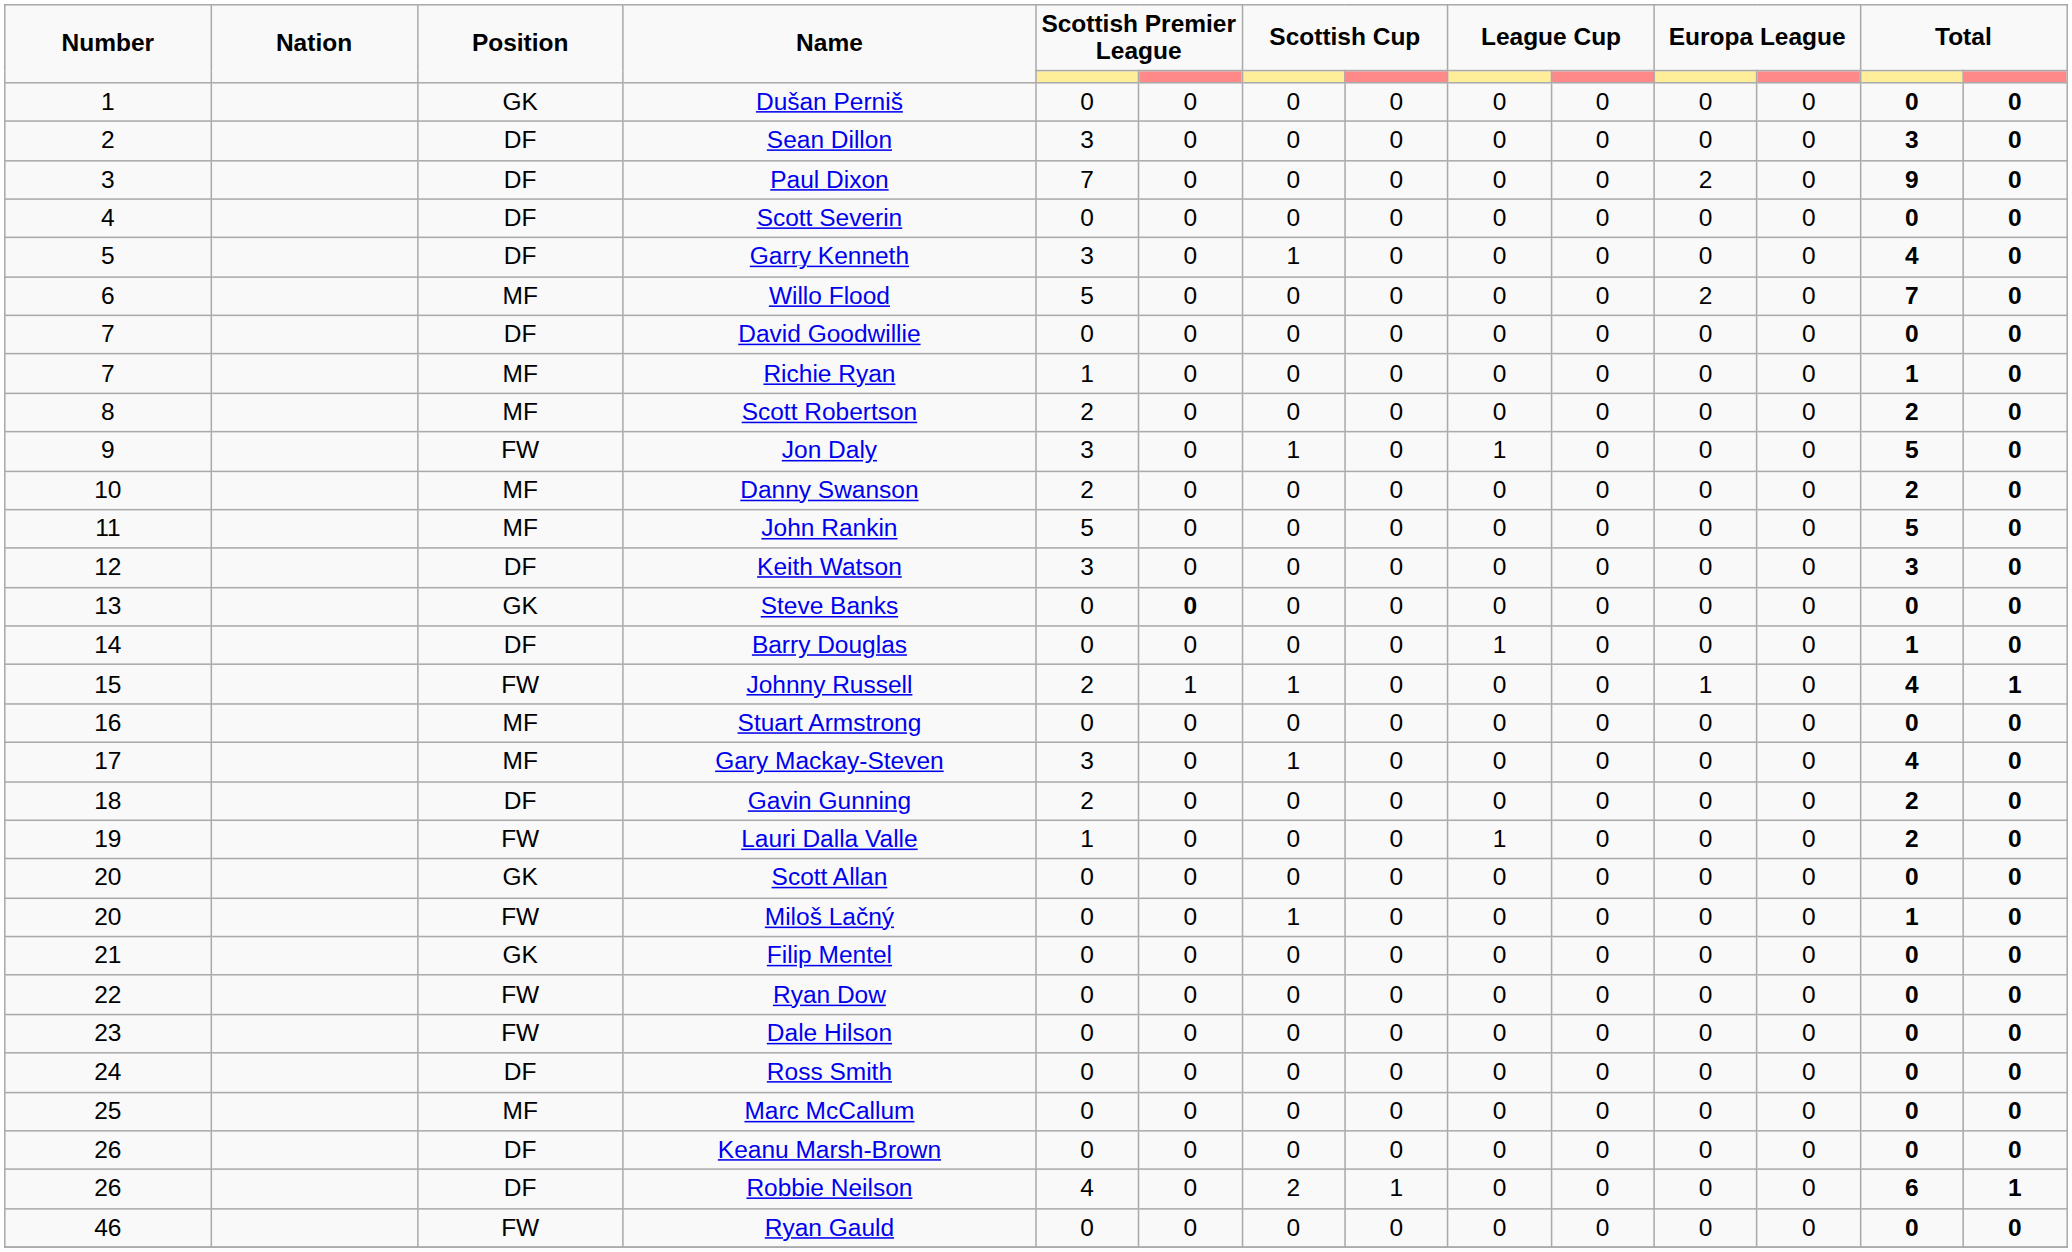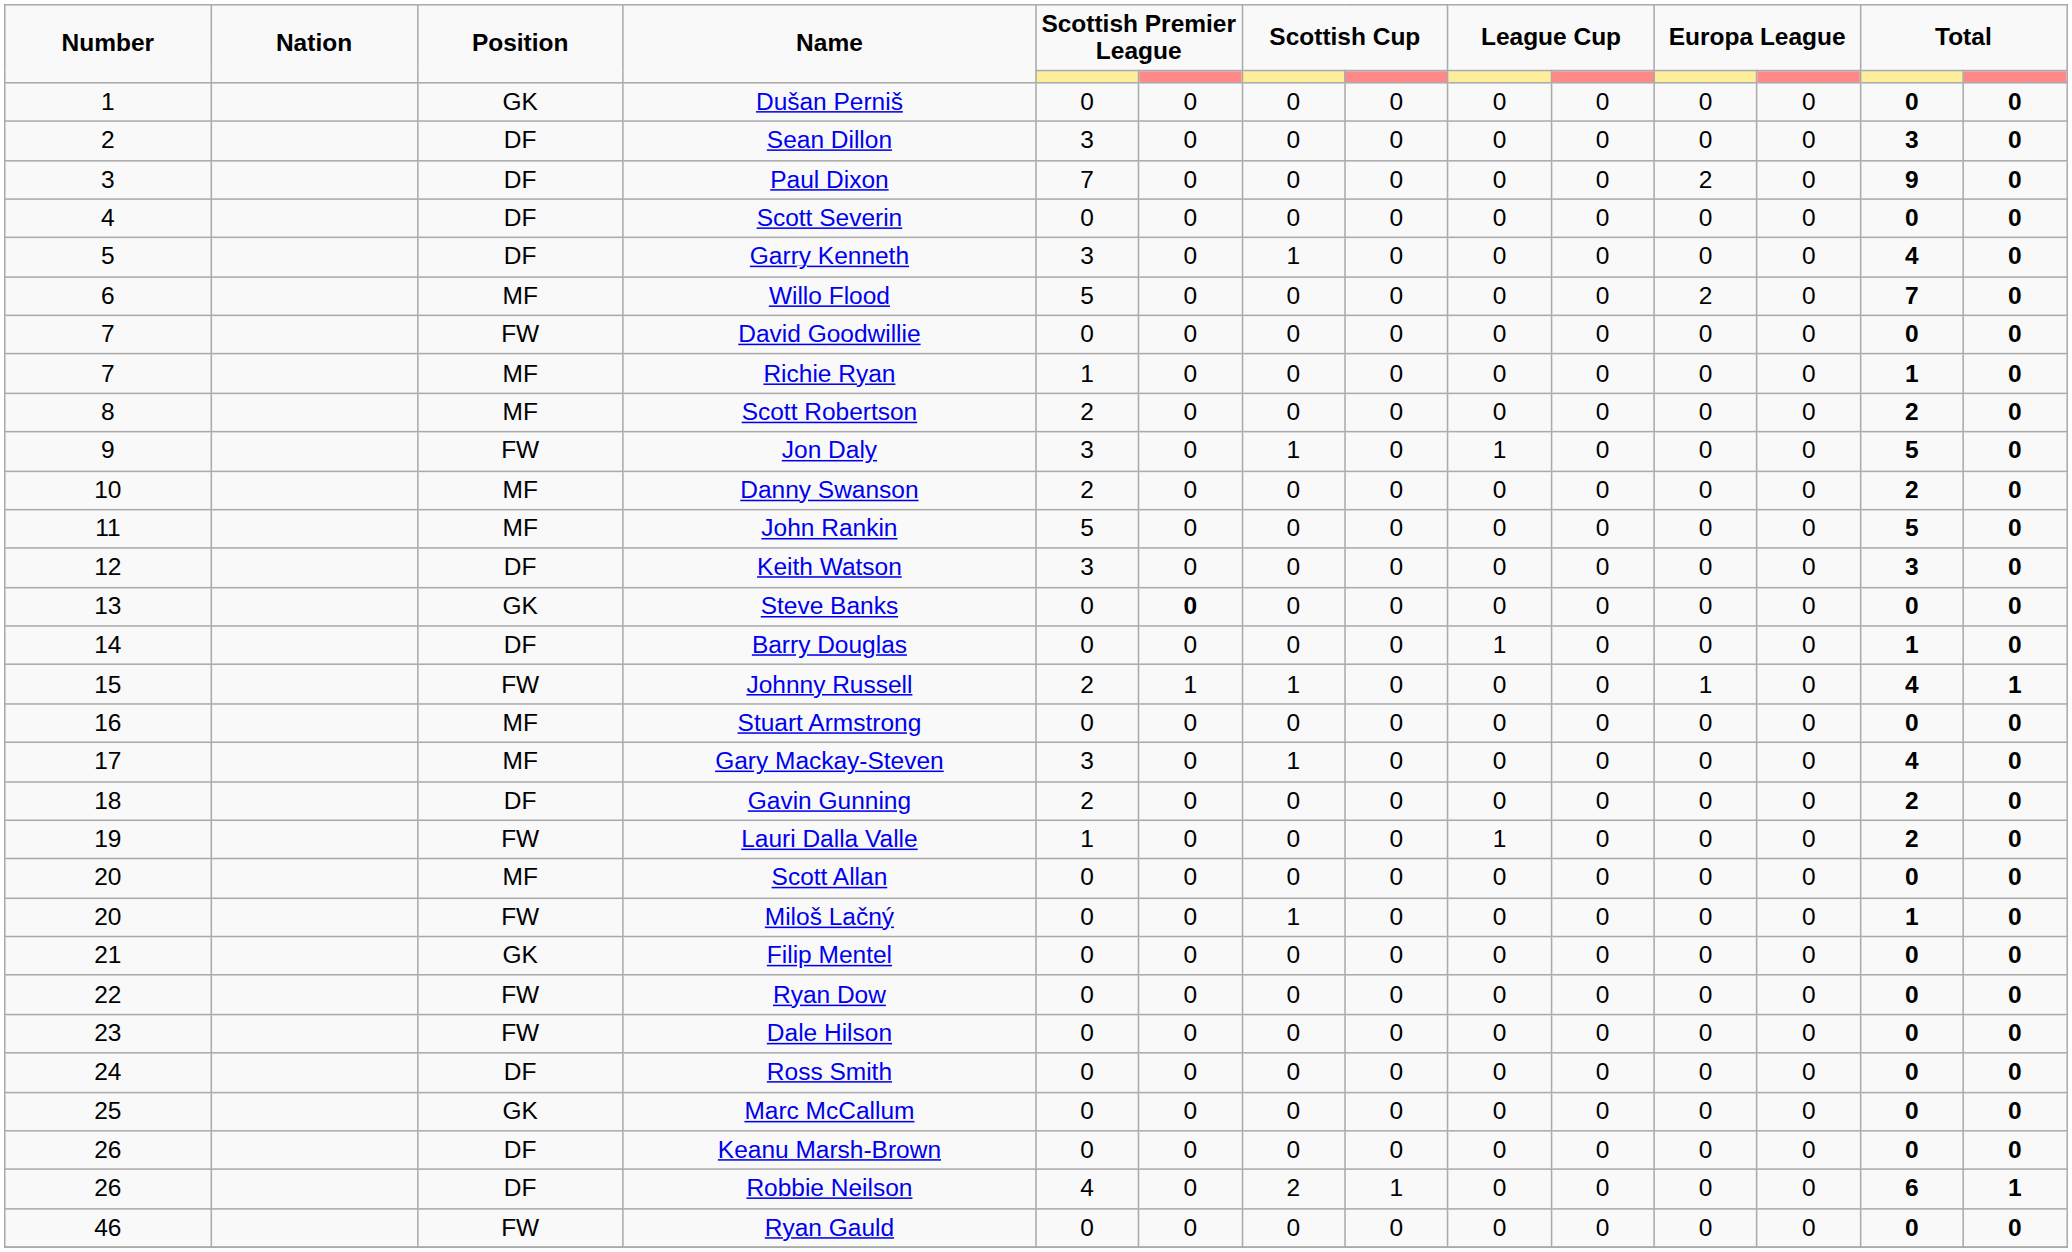 <table class="wikitable" style="font-size: 100%; text-align: center;">
 <tr>
 <td rowspan="2" width="10%" align="center"><strong>Number</strong></td>
 <td rowspan="2" width="10%" align="center"><strong>Nation</strong></td>
 <td rowspan="2" width="10%" align="center"><strong>Position</strong></td>
 <td rowspan="2" width="20%" align="center"><strong>Name</strong></td>
 <td colspan="2" align="center"><strong>Scottish Premier League</strong></td>
 <td colspan="2" align="center"><strong>Scottish Cup</strong></td>
 <td colspan="2" align="center"><strong>League Cup</strong></td>
 <td colspan="2" align="center"><strong>Europa League</strong></td>
 <td colspan="2" align="center"><strong>Total </strong></td>
 </tr>
 <tr>
 <th width=60 style="background: #FFEE99"></th>
 <th width=60 style="background: #FF8888"></th>
 <th width=60 style="background: #FFEE99"></th>
 <th width=60 style="background: #FF8888"></th>
 <th width=60 style="background: #FFEE99"></th>
 <th width=60 style="background: #FF8888"></th>
 <th width=60 style="background: #FFEE99"></th>
 <th width=60 style="background: #FF8888"></th>
 <th width=60 style="background: #FFEE99"></th>
 <th width=60 style="background: #FF8888"></th>
 </tr>
 <tr>
 <td>1</td>
 <td></td>
 <td>GK</td>
 <td><a href='#'>Dušan Perniš</a></td>
 <td>0</td>
 <td>0</td>
 <td>0</td>
 <td>0</td>
 <td>0</td>
 <td>0</td>
 <td>0</td>
 <td>0</td>
 <td><strong>0</strong></td>
 <td><strong>0</strong></td>
 </tr>
 <tr>
 <td>2</td>
 <td></td>
 <td>DF</td>
 <td><a href='#'>Sean Dillon</a></td>
 <td>3</td>
 <td>0</td>
 <td>0</td>
 <td>0</td>
 <td>0</td>
 <td>0</td>
 <td>0</td>
 <td>0</td>
 <td><strong>3</strong></td>
 <td><strong>0</strong></td>
 </tr>
 <tr>
 <td>3</td>
 <td></td>
 <td>DF</td>
 <td><a href='#'>Paul Dixon</a></td>
 <td>7</td>
 <td>0</td>
 <td>0</td>
 <td>0</td>
 <td>0</td>
 <td>0</td>
 <td>2</td>
 <td>0</td>
 <td><strong>9</strong></td>
 <td><strong>0</strong></td>
 </tr>
 <tr>
 <td>4</td>
 <td></td>
 <td>DF</td>
 <td><a href='#'>Scott Severin</a></td>
 <td>0</td>
 <td>0</td>
 <td>0</td>
 <td>0</td>
 <td>0</td>
 <td>0</td>
 <td>0</td>
 <td>0</td>
 <td><strong>0</strong></td>
 <td><strong>0</strong></td>
 </tr>
 <tr>
 <td>5</td>
 <td></td>
 <td>DF</td>
 <td><a href='#'>Garry Kenneth</a></td>
 <td>3</td>
 <td>0</td>
 <td>1</td>
 <td>0</td>
 <td>0</td>
 <td>0</td>
 <td>0</td>
 <td>0</td>
 <td><strong>4</strong></td>
 <td><strong>0</strong></td>
 </tr>
 <tr>
 <td>6</td>
 <td></td>
 <td>MF</td>
 <td><a href='#'>Willo Flood</a></td>
 <td>5</td>
 <td>0</td>
 <td>0</td>
 <td>0</td>
 <td>0</td>
 <td>0</td>
 <td>2</td>
 <td>0</td>
 <td><strong>7</strong></td>
 <td><strong>0</strong></td>
 </tr>
 <tr>
 <td>7</td>
 <td></td>
-<td>DF</td>
+<td>FW</td>
 <td><a href='#'>David Goodwillie</a></td>
 <td>0</td>
 <td>0</td>
 <td>0</td>
 <td>0</td>
 <td>0</td>
 <td>0</td>
 <td>0</td>
 <td>0</td>
 <td><strong>0</strong></td>
 <td><strong>0</strong></td>
 </tr>
 <tr>
 <td>7</td>
 <td></td>
 <td>MF</td>
 <td><a href='#'>Richie Ryan</a></td>
 <td>1</td>
 <td>0</td>
 <td>0</td>
 <td>0</td>
 <td>0</td>
 <td>0</td>
 <td>0</td>
 <td>0</td>
 <td><strong>1</strong></td>
 <td><strong>0</strong></td>
 </tr>
 <tr>
 <td>8</td>
 <td></td>
 <td>MF</td>
 <td><a href='#'>Scott Robertson</a></td>
 <td>2</td>
 <td>0</td>
 <td>0</td>
 <td>0</td>
 <td>0</td>
 <td>0</td>
 <td>0</td>
 <td>0</td>
 <td><strong>2</strong></td>
 <td><strong>0</strong></td>
 </tr>
 <tr>
 <td>9</td>
 <td></td>
 <td>FW</td>
 <td><a href='#'>Jon Daly</a></td>
 <td>3</td>
 <td>0</td>
 <td>1</td>
 <td>0</td>
 <td>1</td>
 <td>0</td>
 <td>0</td>
 <td>0</td>
 <td><strong>5</strong></td>
 <td><strong>0</strong></td>
 </tr>
 <tr>
 <td>10</td>
 <td></td>
 <td>MF</td>
 <td><a href='#'>Danny Swanson</a></td>
 <td>2</td>
 <td>0</td>
 <td>0</td>
 <td>0</td>
 <td>0</td>
 <td>0</td>
 <td>0</td>
 <td>0</td>
 <td><strong>2</strong></td>
 <td><strong>0</strong></td>
 </tr>
 <tr>
 <td>11</td>
 <td></td>
 <td>MF</td>
 <td><a href='#'>John Rankin</a></td>
 <td>5</td>
 <td>0</td>
 <td>0</td>
 <td>0</td>
 <td>0</td>
 <td>0</td>
 <td>0</td>
 <td>0</td>
 <td><strong>5</strong></td>
 <td><strong>0</strong></td>
 </tr>
 <tr>
 <td>12</td>
 <td></td>
 <td>DF</td>
 <td><a href='#'>Keith Watson</a></td>
 <td>3</td>
 <td>0</td>
 <td>0</td>
 <td>0</td>
 <td>0</td>
 <td>0</td>
 <td>0</td>
 <td>0</td>
 <td><strong>3</strong></td>
 <td><strong>0</strong></td>
 </tr>
 <tr>
 <td>13</td>
 <td></td>
 <td>GK</td>
 <td><a href='#'>Steve Banks</a></td>
 <td>0</td>
 <td><strong>0</strong></td>
 <td>0</td>
 <td>0</td>
 <td>0</td>
 <td>0</td>
 <td>0</td>
 <td>0</td>
 <td><strong>0</strong></td>
 <td><strong>0</strong></td>
 </tr>
 <tr>
 <td>14</td>
 <td></td>
 <td>DF</td>
 <td><a href='#'>Barry Douglas</a></td>
 <td>0</td>
 <td>0</td>
 <td>0</td>
 <td>0</td>
 <td>1</td>
 <td>0</td>
 <td>0</td>
 <td>0</td>
 <td><strong>1</strong></td>
 <td><strong>0</strong></td>
 </tr>
 <tr>
 <td>15</td>
 <td></td>
 <td>FW</td>
 <td><a href='#'>Johnny Russell</a></td>
 <td>2</td>
 <td>1</td>
 <td>1</td>
 <td>0</td>
 <td>0</td>
 <td>0</td>
 <td>1</td>
 <td>0</td>
 <td><strong>4</strong></td>
 <td><strong>1</strong></td>
 </tr>
 <tr>
 <td>16</td>
 <td></td>
 <td>MF</td>
 <td><a href='#'>Stuart Armstrong</a></td>
 <td>0</td>
 <td>0</td>
 <td>0</td>
 <td>0</td>
 <td>0</td>
 <td>0</td>
 <td>0</td>
 <td>0</td>
 <td><strong>0</strong></td>
 <td><strong>0</strong></td>
 </tr>
 <tr>
 <td>17</td>
 <td></td>
 <td>MF</td>
 <td><a href='#'>Gary Mackay-Steven</a></td>
 <td>3</td>
 <td>0</td>
 <td>1</td>
 <td>0</td>
 <td>0</td>
 <td>0</td>
 <td>0</td>
 <td>0</td>
 <td><strong>4</strong></td>
 <td><strong>0</strong></td>
 </tr>
 <tr>
 <td>18</td>
 <td></td>
 <td>DF</td>
 <td><a href='#'>Gavin Gunning</a></td>
 <td>2</td>
 <td>0</td>
 <td>0</td>
 <td>0</td>
 <td>0</td>
 <td>0</td>
 <td>0</td>
 <td>0</td>
 <td><strong>2</strong></td>
 <td><strong>0</strong></td>
 </tr>
 <tr>
 <td>19</td>
 <td></td>
 <td>FW</td>
 <td><a href='#'>Lauri Dalla Valle</a></td>
 <td>1</td>
 <td>0</td>
 <td>0</td>
 <td>0</td>
 <td>1</td>
 <td>0</td>
 <td>0</td>
 <td>0</td>
 <td><strong>2</strong></td>
 <td><strong>0</strong></td>
 </tr>
 <tr>
 <td>20</td>
 <td></td>
-<td>GK</td>
+<td>MF</td>
 <td><a href='#'>Scott Allan</a></td>
 <td>0</td>
 <td>0</td>
 <td>0</td>
 <td>0</td>
 <td>0</td>
 <td>0</td>
 <td>0</td>
 <td>0</td>
 <td><strong>0</strong></td>
 <td><strong>0</strong></td>
 </tr>
 <tr>
 <td>20</td>
 <td></td>
 <td>FW</td>
 <td><a href='#'>Miloš Lačný</a></td>
 <td>0</td>
 <td>0</td>
 <td>1</td>
 <td>0</td>
 <td>0</td>
 <td>0</td>
 <td>0</td>
 <td>0</td>
 <td><strong>1</strong></td>
 <td><strong>0</strong></td>
 </tr>
 <tr>
 <td>21</td>
 <td></td>
 <td>GK</td>
 <td><a href='#'>Filip Mentel</a></td>
 <td>0</td>
 <td>0</td>
 <td>0</td>
 <td>0</td>
 <td>0</td>
 <td>0</td>
 <td>0</td>
 <td>0</td>
 <td><strong>0</strong></td>
 <td><strong>0</strong></td>
 </tr>
 <tr>
 <td>22</td>
 <td></td>
 <td>FW</td>
 <td><a href='#'>Ryan Dow</a></td>
 <td>0</td>
 <td>0</td>
 <td>0</td>
 <td>0</td>
 <td>0</td>
 <td>0</td>
 <td>0</td>
 <td>0</td>
 <td><strong>0</strong></td>
 <td><strong>0</strong></td>
 </tr>
 <tr>
 <td>23</td>
 <td></td>
 <td>FW</td>
 <td><a href='#'>Dale Hilson</a></td>
 <td>0</td>
 <td>0</td>
 <td>0</td>
 <td>0</td>
 <td>0</td>
 <td>0</td>
 <td>0</td>
 <td>0</td>
 <td><strong>0</strong></td>
 <td><strong>0</strong></td>
 </tr>
 <tr>
 <td>24</td>
 <td></td>
 <td>DF</td>
 <td><a href='#'>Ross Smith</a></td>
 <td>0</td>
 <td>0</td>
 <td>0</td>
 <td>0</td>
 <td>0</td>
 <td>0</td>
 <td>0</td>
 <td>0</td>
 <td><strong>0</strong></td>
 <td><strong>0</strong></td>
 </tr>
 <tr>
 <td>25</td>
 <td></td>
-<td>MF</td>
+<td>GK</td>
 <td><a href='#'>Marc McCallum</a></td>
 <td>0</td>
 <td>0</td>
 <td>0</td>
 <td>0</td>
 <td>0</td>
 <td>0</td>
 <td>0</td>
 <td>0</td>
 <td><strong>0</strong></td>
 <td><strong>0</strong></td>
 </tr>
 <tr>
 <td>26</td>
 <td></td>
 <td>DF</td>
 <td><a href='#'>Keanu Marsh-Brown</a></td>
 <td>0</td>
 <td>0</td>
 <td>0</td>
 <td>0</td>
 <td>0</td>
 <td>0</td>
 <td>0</td>
 <td>0</td>
 <td><strong>0</strong></td>
 <td><strong>0</strong></td>
 </tr>
 <tr>
 <td>26</td>
 <td></td>
 <td>DF</td>
 <td><a href='#'>Robbie Neilson</a></td>
 <td>4</td>
 <td>0</td>
 <td>2</td>
 <td>1</td>
 <td>0</td>
 <td>0</td>
 <td>0</td>
 <td>0</td>
 <td><strong>6</strong></td>
 <td><strong>1</strong></td>
 </tr>
 <tr>
 <td>46</td>
 <td></td>
 <td>FW</td>
 <td><a href='#'>Ryan Gauld</a></td>
 <td>0</td>
 <td>0</td>
 <td>0</td>
 <td>0</td>
 <td>0</td>
 <td>0</td>
 <td>0</td>
 <td>0</td>
 <td><strong>0</strong></td>
 <td><strong>0</strong></td>
 </tr>
 <tr>
 </tr>
 </table>
